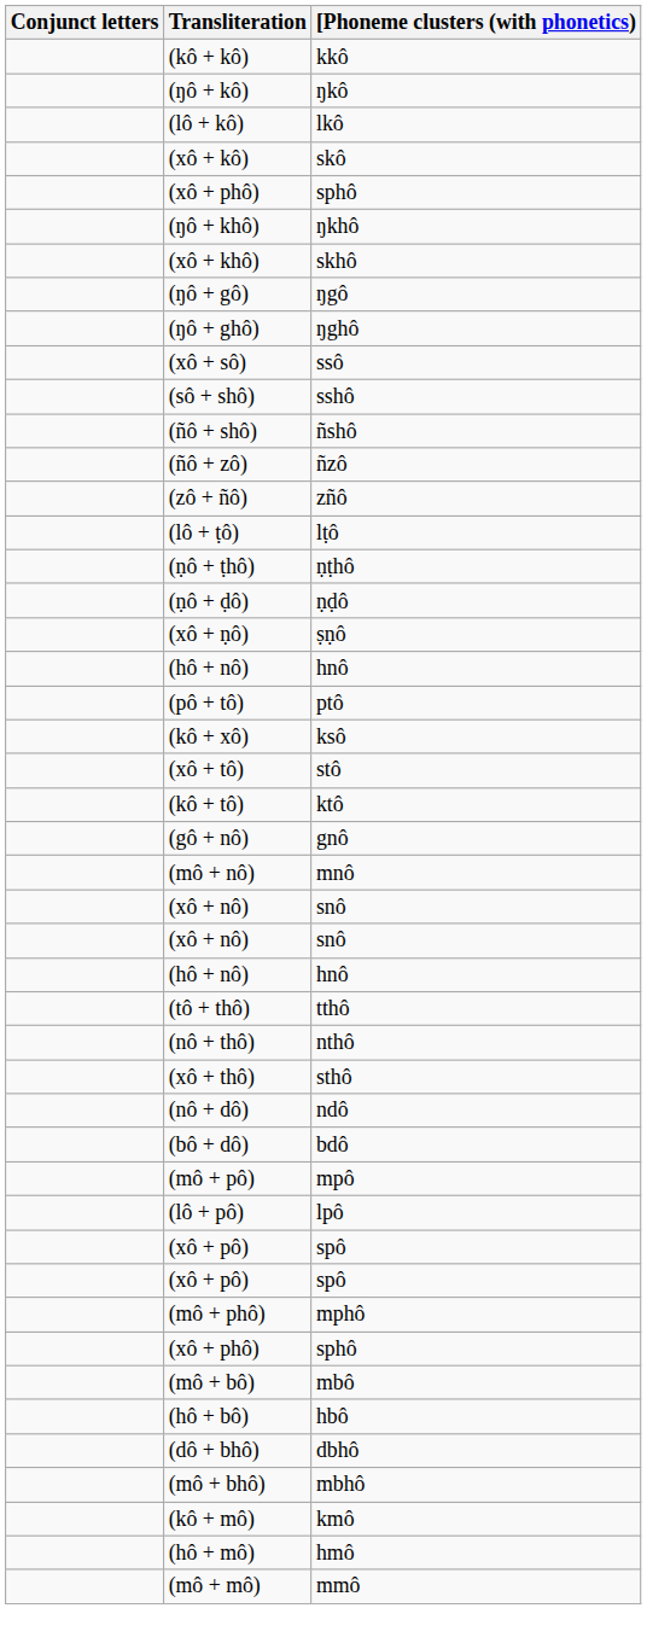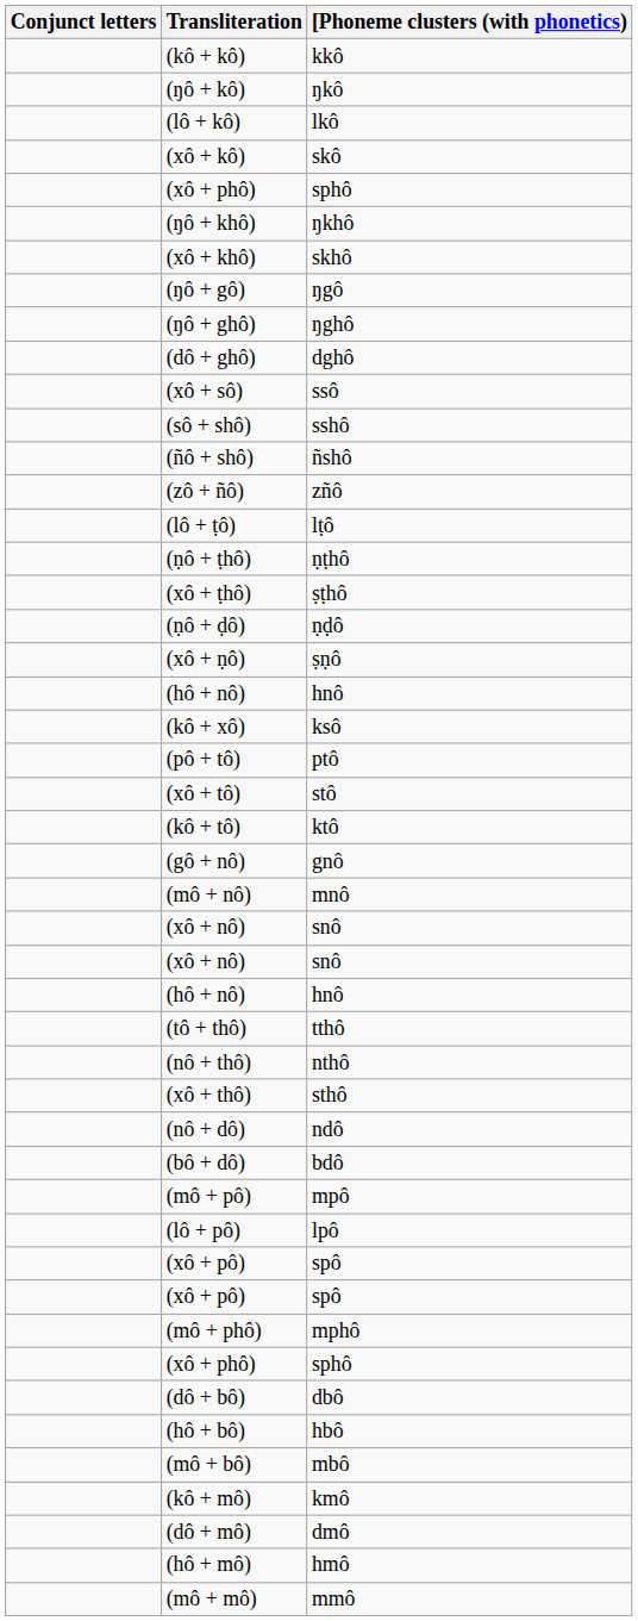 <table class="wikitable sortable">
 <tr>
 <th>Conjunct letters</th>
 <th>Transliteration</th>
 <th>[Phoneme clusters (with <a href='#'>phonetics</a>)</th>
 </tr>
 <tr>
 <td></td>
 <td>(kô + kô)</td>
 <td> kkô</td>
 </tr>
 <tr ko+to +kta>
 <td></td>
 <td>(ŋô + kô)</td>
 <td> ŋkô</td>
 </tr>
 <tr>
 <td></td>
 <td>(lô + kô)</td>
 <td> lkô</td>
 </tr>
 <tr>
 <td></td>
 <td>(xô + kô)</td>
 <td> skô</td>
 </tr>
 <tr>
 <td></td>
 <td>(xô + phô)</td>
 <td> sphô</td>
 </tr>
 <tr>
 <td></td>
 <td>(ŋô + khô)</td>
 <td> ŋkhô</td>
 </tr>
 <tr>
 <td></td>
 <td>(xô + khô)</td>
 <td> skhô</td>
 </tr>
 <tr>
 <td></td>
 <td>(ŋô + gô)</td>
 <td> ŋgô</td>
 </tr>
 <tr>
 <td></td>
 <td>(ŋô + ghô)</td>
 <td> ŋghô</td>
 </tr>
 <tr>
 <td></td>
+<td>(dô + ghô)</td>
+<td> dghô</td>
+</tr>
+<tr>
+<td></td>
 <td>(xô + sô)</td>
 <td> ssô</td>
 </tr>
 <tr>
 <td></td>
 <td>(sô + shô)</td>
 <td> sshô</td>
 </tr>
 <tr>
 <td></td>
 <td>(ñô + shô)</td>
 <td> ñshô</td>
-</tr>
-<tr>
-<td></td>
-<td>(ñô + zô)</td>
-<td> ñzô</td>
 </tr>
 <tr>
 <td></td>
 <td>(zô + ñô)</td>
 <td> zñô</td>
 </tr>
 <tr>
 <td></td>
 <td>(lô + ṭô)</td>
 <td> lṭô</td>
 </tr>
 <tr>
 <td></td>
 <td>(ṇô + ṭhô)</td>
 <td> ṇṭhô</td>
 </tr>
 <tr>
 <td></td>
+<td>(xô + ṭhô)</td>
+<td> ṣṭhô</td>
+</tr>
+<tr>
+<td></td>
 <td>(ṇô + ḍô)</td>
 <td> ṇḍô</td>
 </tr>
 <tr>
 <td></td>
 <td>(xô + ṇô)</td>
 <td> ṣṇô</td>
 </tr>
 <tr>
 <td></td>
 <td>(hô + nô)</td>
 <td> hnô</td>
 </tr>
 <tr>
 <td></td>
-<td>(pô + tô)</td>
-<td> ptô</td>
+<td>(kô + xô)</td>
+<td> ksô</td>
 </tr>
 <tr>
 <td></td>
-<td>(kô + xô)</td>
-<td> ksô</td>
+<td>(pô + tô)</td>
+<td> ptô</td>
 </tr>
 <tr>
 <td></td>
 <td>(xô + tô)</td>
 <td> stô</td>
 </tr>
 <tr>
 <td></td>
 <td>(kô + tô)</td>
 <td> ktô</td>
 </tr>
 <tr>
 <td></td>
 <td>(gô + nô)</td>
 <td> gnô</td>
 </tr>
 <tr>
 <td></td>
 <td>(mô + nô)</td>
 <td> mnô</td>
 </tr>
 <tr>
 <td></td>
 <td>(xô + nô)</td>
 <td> snô</td>
 </tr>
 <tr>
 <td></td>
 <td>(xô + nô)</td>
 <td> snô</td>
 </tr>
 <tr>
 <td></td>
 <td>(hô + nô)</td>
 <td> hnô</td>
 </tr>
 <tr>
 <td></td>
 <td>(tô + thô)</td>
 <td> tthô</td>
 </tr>
 <tr>
 <td></td>
 <td>(nô + thô)</td>
 <td> nthô</td>
 </tr>
 <tr>
 <td></td>
 <td>(xô + thô)</td>
 <td> sthô</td>
 </tr>
 <tr>
 <td></td>
 <td>(nô + dô)</td>
 <td> ndô</td>
 </tr>
 <tr>
 <td></td>
 <td>(bô + dô)</td>
 <td> bdô</td>
 </tr>
 <tr>
 <td></td>
 <td>(mô + pô)</td>
 <td> mpô</td>
 </tr>
 <tr>
 <td></td>
 <td>(lô + pô)</td>
 <td> lpô</td>
 </tr>
 <tr>
 <td></td>
 <td>(xô + pô)</td>
 <td> spô</td>
 </tr>
 <tr>
 <td></td>
 <td>(xô + pô)</td>
 <td> spô</td>
 </tr>
 <tr>
 <td></td>
 <td>(mô + phô)</td>
 <td> mphô</td>
 </tr>
 <tr>
 <td></td>
 <td>(xô + phô)</td>
 <td> sphô</td>
 </tr>
 <tr>
 <td></td>
-<td>(mô + bô)</td>
-<td> mbô</td>
+<td>(dô + bô)</td>
+<td> dbô</td>
 </tr>
 <tr>
 <td></td>
 <td>(hô + bô)</td>
 <td> hbô</td>
 </tr>
 <tr>
 <td></td>
-<td>(dô + bhô)</td>
-<td> dbhô</td>
-</tr>
-<tr>
-<td></td>
-<td>(mô + bhô)</td>
-<td> mbhô</td>
+<td>(mô + bô)</td>
+<td> mbô</td>
 </tr>
 <tr>
 <td></td>
 <td>(kô + mô)</td>
 <td> kmô</td>
+</tr>
+<tr>
+<td></td>
+<td>(dô + mô)</td>
+<td> dmô</td>
 </tr>
 <tr>
 <td></td>
 <td>(hô + mô)</td>
 <td> hmô</td>
 </tr>
 <tr>
 <td></td>
 <td>(mô + mô)</td>
 <td> mmô</td>
 </tr>
 <tr>
 </tr>
 </table>
